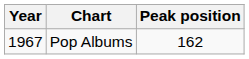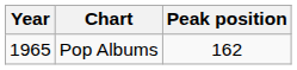 <table class="wikitable">
 <tr>
 <th>Year</th>
 <th>Chart</th>
 <th>Peak position</th>
 </tr>
 <tr>
-<td>1967</td>
+<td>1965</td>
 <td>Pop Albums</td>
 <td align="center">162</td>
 </tr>
 </table>
